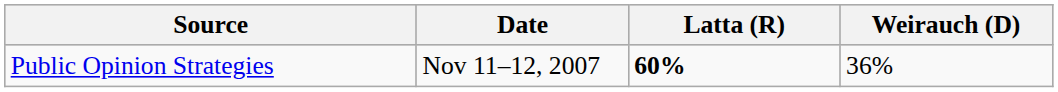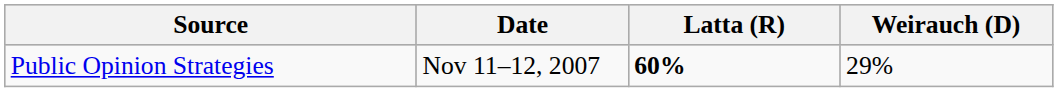 <table class="wikitable">
 <tr>
 <th width=250px>Source</th>
 <th width=125px>Date</th>
 <th width=125px>Latta (R)</th>
 <th width=125px>Weirauch (D)</th>
 </tr>
 <tr>
 <td><a href='#'>Public Opinion Strategies</a></td>
 <td>Nov 11–12, 2007</td>
 <td><strong>60%</strong></td>
-<td>36%</td>
+<td>29%</td>
 </tr>
 </table>
